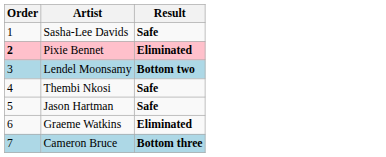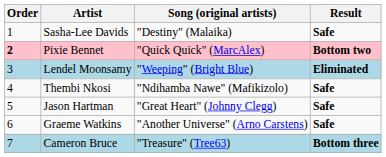 <table class=wikitable>
 <tr>
 <th>Order</th>
 <th>Artist</th>
+<th>Song (original artists)</th>
 <th>Result</th>
 </tr>
 <tr>
 <td>1</td>
 <td>Sasha-Lee Davids</td>
+<td>"Destiny" (Malaika)</td>
 <td><strong>Safe</strong></td>
 </tr>
 <tr style="background:pink;">
 <td><strong>2</strong></td>
 <td>Pixie Bennet</td>
-<td><strong>Eliminated</strong></td>
+<td>"Quick Quick" (<a href='#'>MarcAlex</a>)</td>
+<td><strong>Bottom two</strong></td>
 </tr>
 <tr style="background:lightblue;">
 <td>3</td>
 <td>Lendel Moonsamy</td>
-<td><strong>Bottom two</strong></td>
+<td>"<a href='#'>Weeping</a>" (<a href='#'>Bright Blue</a>)</td>
+<td><strong>Eliminated</strong></td>
 </tr>
 <tr>
 <td>4</td>
 <td>Thembi Nkosi</td>
+<td>"Ndihamba Nawe" (Mafikizolo)</td>
 <td><strong>Safe</strong></td>
 </tr>
 <tr>
 <td>5</td>
 <td>Jason Hartman</td>
+<td>"Great Heart" (<a href='#'>Johnny Clegg</a>)</td>
 <td><strong>Safe</strong></td>
 </tr>
 <tr>
 <td>6</td>
 <td>Graeme Watkins</td>
-<td><strong>Eliminated</strong></td>
+<td>"Another Universe" (<a href='#'>Arno Carstens</a>)</td>
+<td><strong>Safe</strong></td>
 </tr>
 <tr style="background:lightblue;">
 <td>7</td>
 <td>Cameron Bruce</td>
+<td>"Treasure" (<a href='#'>Tree63</a>)</td>
 <td><strong>Bottom three</strong></td>
 </tr>
 </table>
